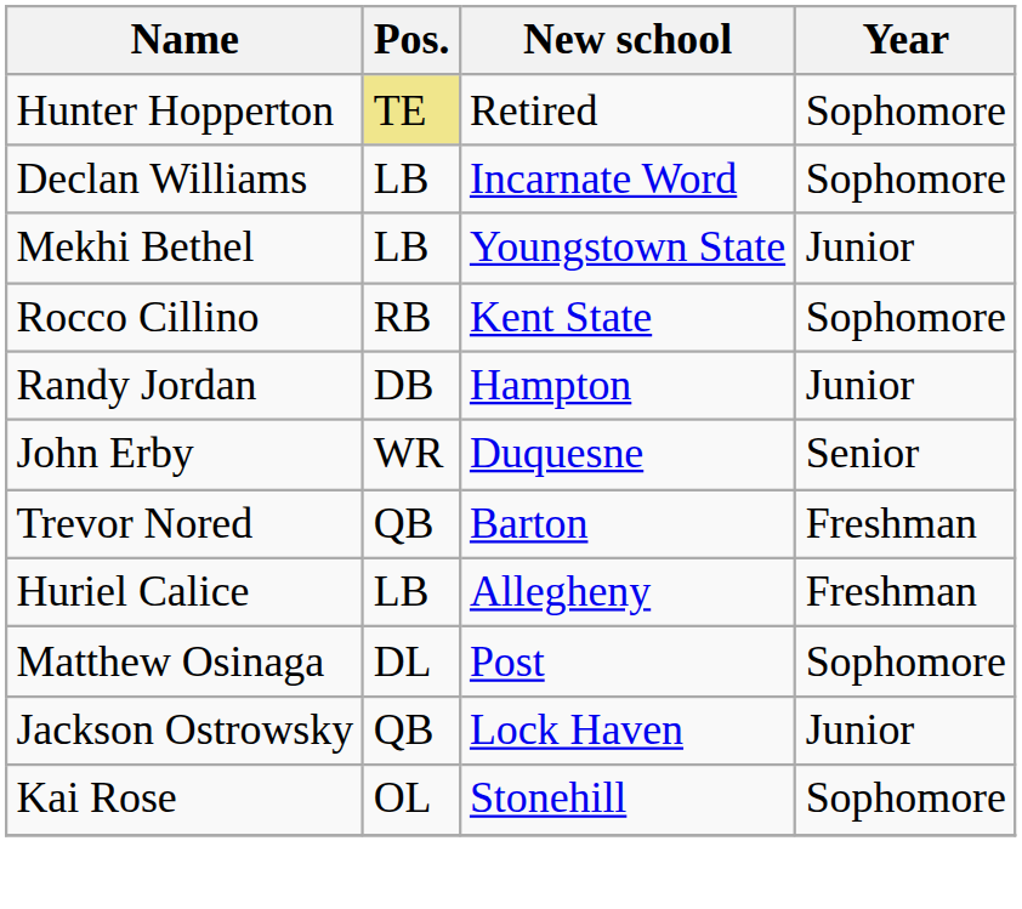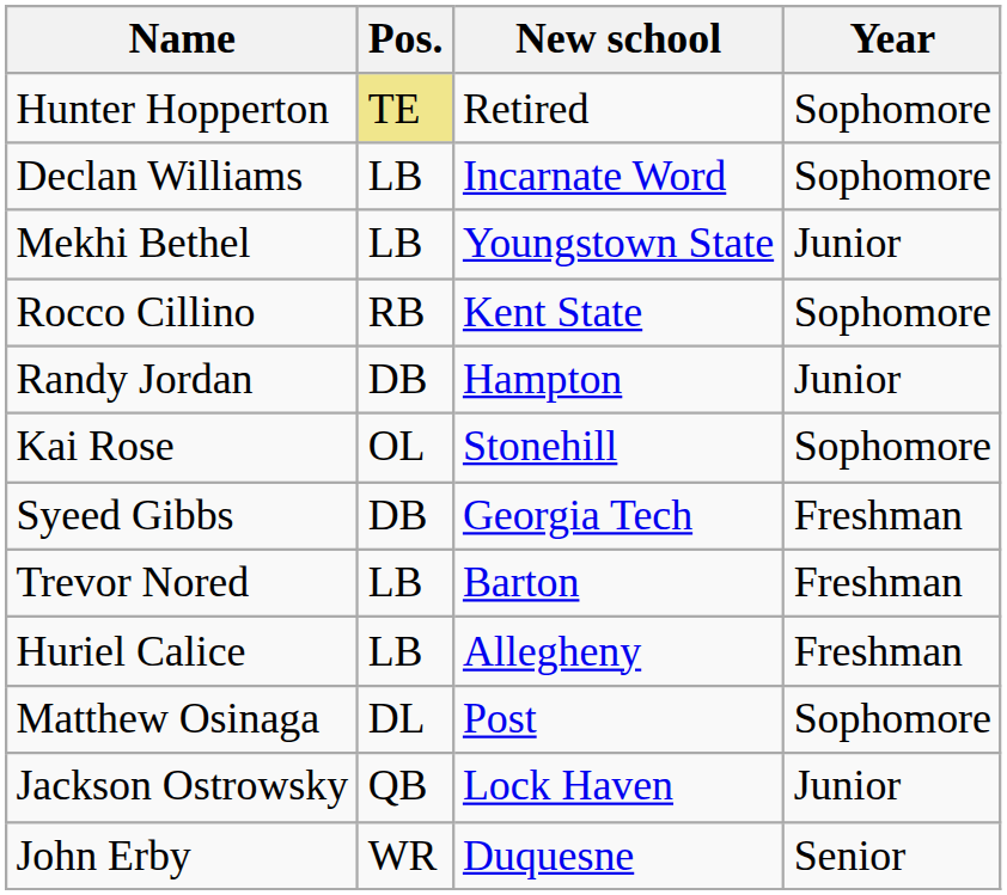 <table class="wikitable sortable">
 <tr>
 <th>Name</th>
 <th>Pos.</th>
 <th class="unsortable">New school</th>
 <th>Year</th>
 </tr>
 <tr>
 <td>Hunter Hopperton</td>
 <td style="background: khaki;">TE</td>
 <td>Retired</td>
 <td>Sophomore</td>
 </tr>
 <tr>
 <td>Declan Williams</td>
 <td>LB</td>
 <td><a href='#'>Incarnate Word</a></td>
 <td>Sophomore</td>
 </tr>
 <tr>
 <td>Mekhi Bethel</td>
 <td>LB</td>
 <td><a href='#'>Youngstown State</a></td>
 <td>Junior</td>
 </tr>
 <tr>
 <td>Rocco Cillino</td>
 <td>RB</td>
 <td><a href='#'>Kent State</a></td>
 <td> Sophomore</td>
 </tr>
 <tr>
 <td>Randy Jordan</td>
 <td>DB</td>
 <td><a href='#'>Hampton</a></td>
 <td> Junior</td>
 </tr>
 <tr>
-<td>John Erby</td>
-<td>WR</td>
-<td><a href='#'>Duquesne</a></td>
-<td> Senior</td>
+<td>Kai Rose</td>
+<td>OL</td>
+<td><a href='#'>Stonehill</a></td>
+<td> Sophomore</td>
+</tr>
+<tr>
+<td>Syeed Gibbs</td>
+<td>DB</td>
+<td><a href='#'>Georgia Tech</a></td>
+<td> Freshman</td>
 </tr>
 <tr>
 <td>Trevor Nored</td>
-<td>QB</td>
+<td>LB</td>
 <td><a href='#'>Barton</a></td>
 <td> Freshman</td>
 </tr>
 <tr>
 <td>Huriel Calice</td>
 <td>LB</td>
 <td><a href='#'>Allegheny</a></td>
 <td>Freshman</td>
 </tr>
 <tr>
 <td>Matthew Osinaga</td>
 <td>DL</td>
 <td><a href='#'>Post</a></td>
 <td> Sophomore</td>
 </tr>
 <tr>
 <td>Jackson Ostrowsky</td>
 <td>QB</td>
 <td><a href='#'>Lock Haven</a></td>
 <td>Junior</td>
 </tr>
 <tr>
-<td>Kai Rose</td>
-<td>OL</td>
-<td><a href='#'>Stonehill</a></td>
-<td> Sophomore</td>
+<td>John Erby</td>
+<td>WR</td>
+<td><a href='#'>Duquesne</a></td>
+<td> Senior</td>
 </tr>
 <tr>
 </tr>
 </table>
